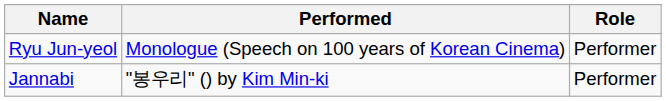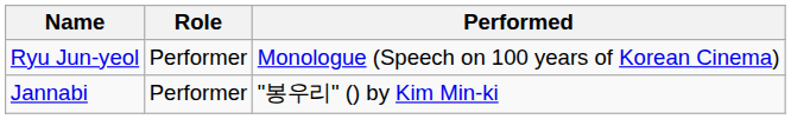 <table class="wikitable sortable">
 <tr>
 <th>Name</th>
+<th>Role</th>
 <th>Performed</th>
-<th>Role</th>
 </tr>
 <tr>
 <td><a href='#'>Ryu Jun-yeol</a></td>
+<td>Performer</td>
 <td><a href='#'>Monologue</a> (Speech on 100 years of <a href='#'>Korean Cinema</a>)</td>
-<td>Performer</td>
 </tr>
 <tr>
 <td><a href='#'>Jannabi</a></td>
+<td>Performer</td>
 <td>"봉우리" () by <a href='#'>Kim Min-ki</a></td>
-<td>Performer</td>
 </tr>
 </table>
